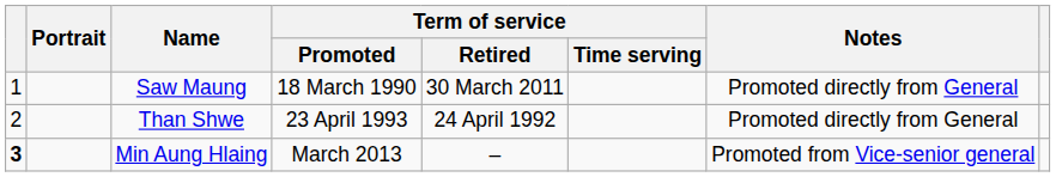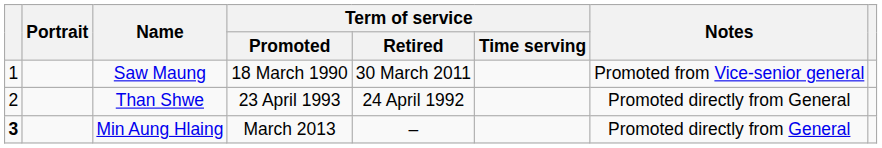 <table class="wikitable" style="text-align:center">
 <tr>
 <th rowspan=2></th>
 <th rowspan=2>Portrait</th>
 <th rowspan=2>Name<br></th>
 <th colspan=3>Term of service</th>
 <th rowspan=2>Notes</th>
 <th rowspan=2></th>
 </tr>
 <tr>
 <th>Promoted</th>
 <th>Retired</th>
 <th>Time serving</th>
 </tr>
 <tr>
 <td>1</td>
 <td></td>
 <td><a href='#'>Saw Maung</a><br></td>
 <td>18 March 1990</td>
 <td>30 March 2011</td>
 <td></td>
-<td>Promoted directly from <a href='#'>General</a></td>
+<td>Promoted from <a href='#'>Vice-senior general</a></td>
 <td></td>
 </tr>
 <tr>
 <td>2</td>
 <td></td>
 <td><a href='#'>Than Shwe</a><br></td>
 <td>23 April 1993</td>
 <td>24 April 1992</td>
 <td></td>
 <td>Promoted directly from General</td>
 <td></td>
 </tr>
 <tr>
 <td><strong>3</strong></td>
 <td></td>
 <td><a href='#'>Min Aung Hlaing</a><br></td>
 <td>March 2013</td>
 <td>–</td>
 <td></td>
-<td>Promoted from <a href='#'>Vice-senior general</a></td>
+<td>Promoted directly from <a href='#'>General</a></td>
 <td></td>
 </tr>
 </table>
